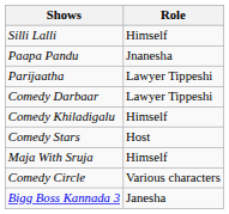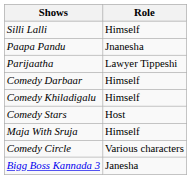 <table class="wikitable plainrowheaders sortable">
 <tr style="background:#ccc; text-align:center;">
 <th scope="col">Shows</th>
 <th scope="col">Role</th>
 </tr>
 <tr>
 <td><em>Silli Lalli</em></td>
 <td>Himself</td>
 </tr>
 <tr>
 <td><em>Paapa Pandu</em></td>
 <td>Jnanesha</td>
 </tr>
 <tr>
 <td><em>Parijaatha</em></td>
 <td>Lawyer Tippeshi</td>
 </tr>
 <tr>
 <td><em>Comedy Darbaar</em></td>
-<td>Lawyer Tippeshi</td>
+<td>Himself</td>
 </tr>
 <tr>
 <td><em>Comedy Khiladigalu</em></td>
 <td>Himself</td>
 </tr>
 <tr>
 <td><em>Comedy Stars</em></td>
 <td>Host</td>
 </tr>
 <tr>
 <td><em>Maja With Sruja</em></td>
 <td>Himself</td>
 </tr>
 <tr>
 <td><em>Comedy Circle</em></td>
 <td>Various characters</td>
 </tr>
 <tr>
 <td><em><a href='#'>Bigg Boss Kannada 3</a></em></td>
 <td>Janesha</td>
 </tr>
 </table>
